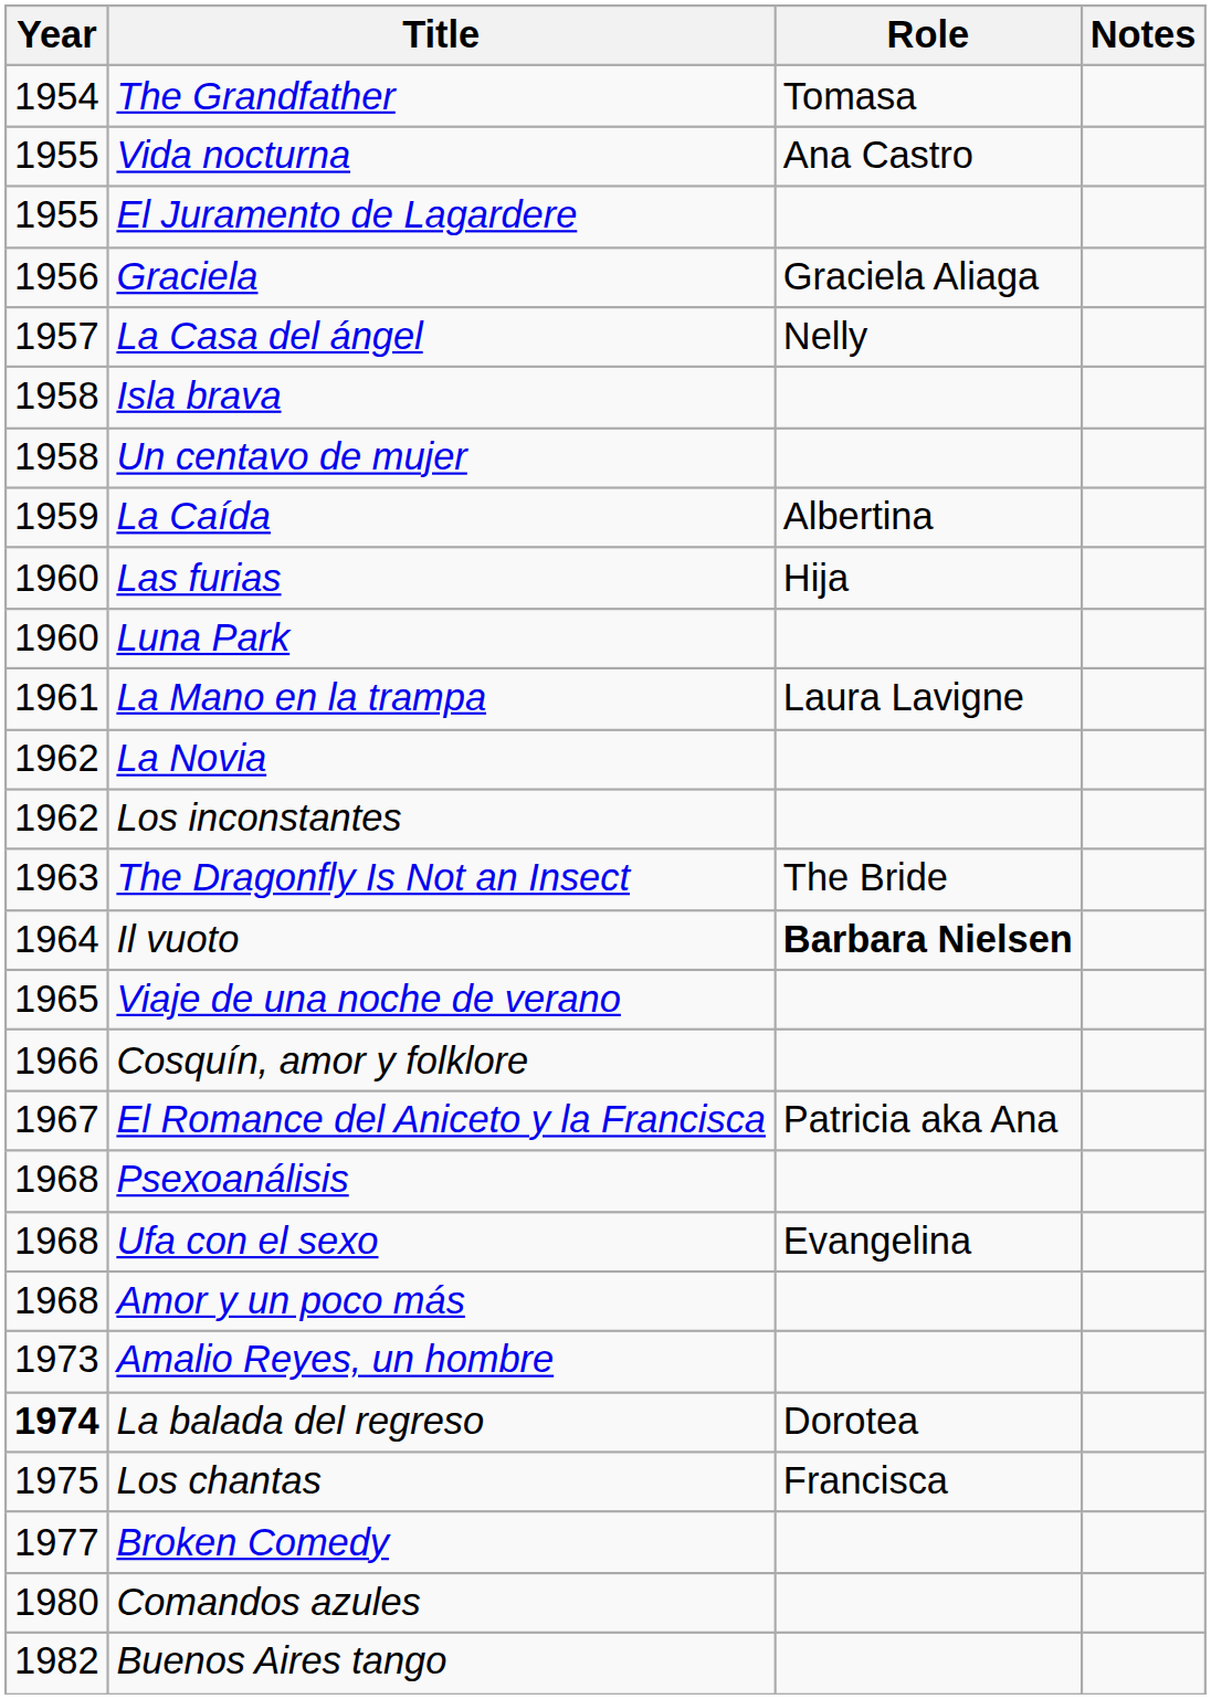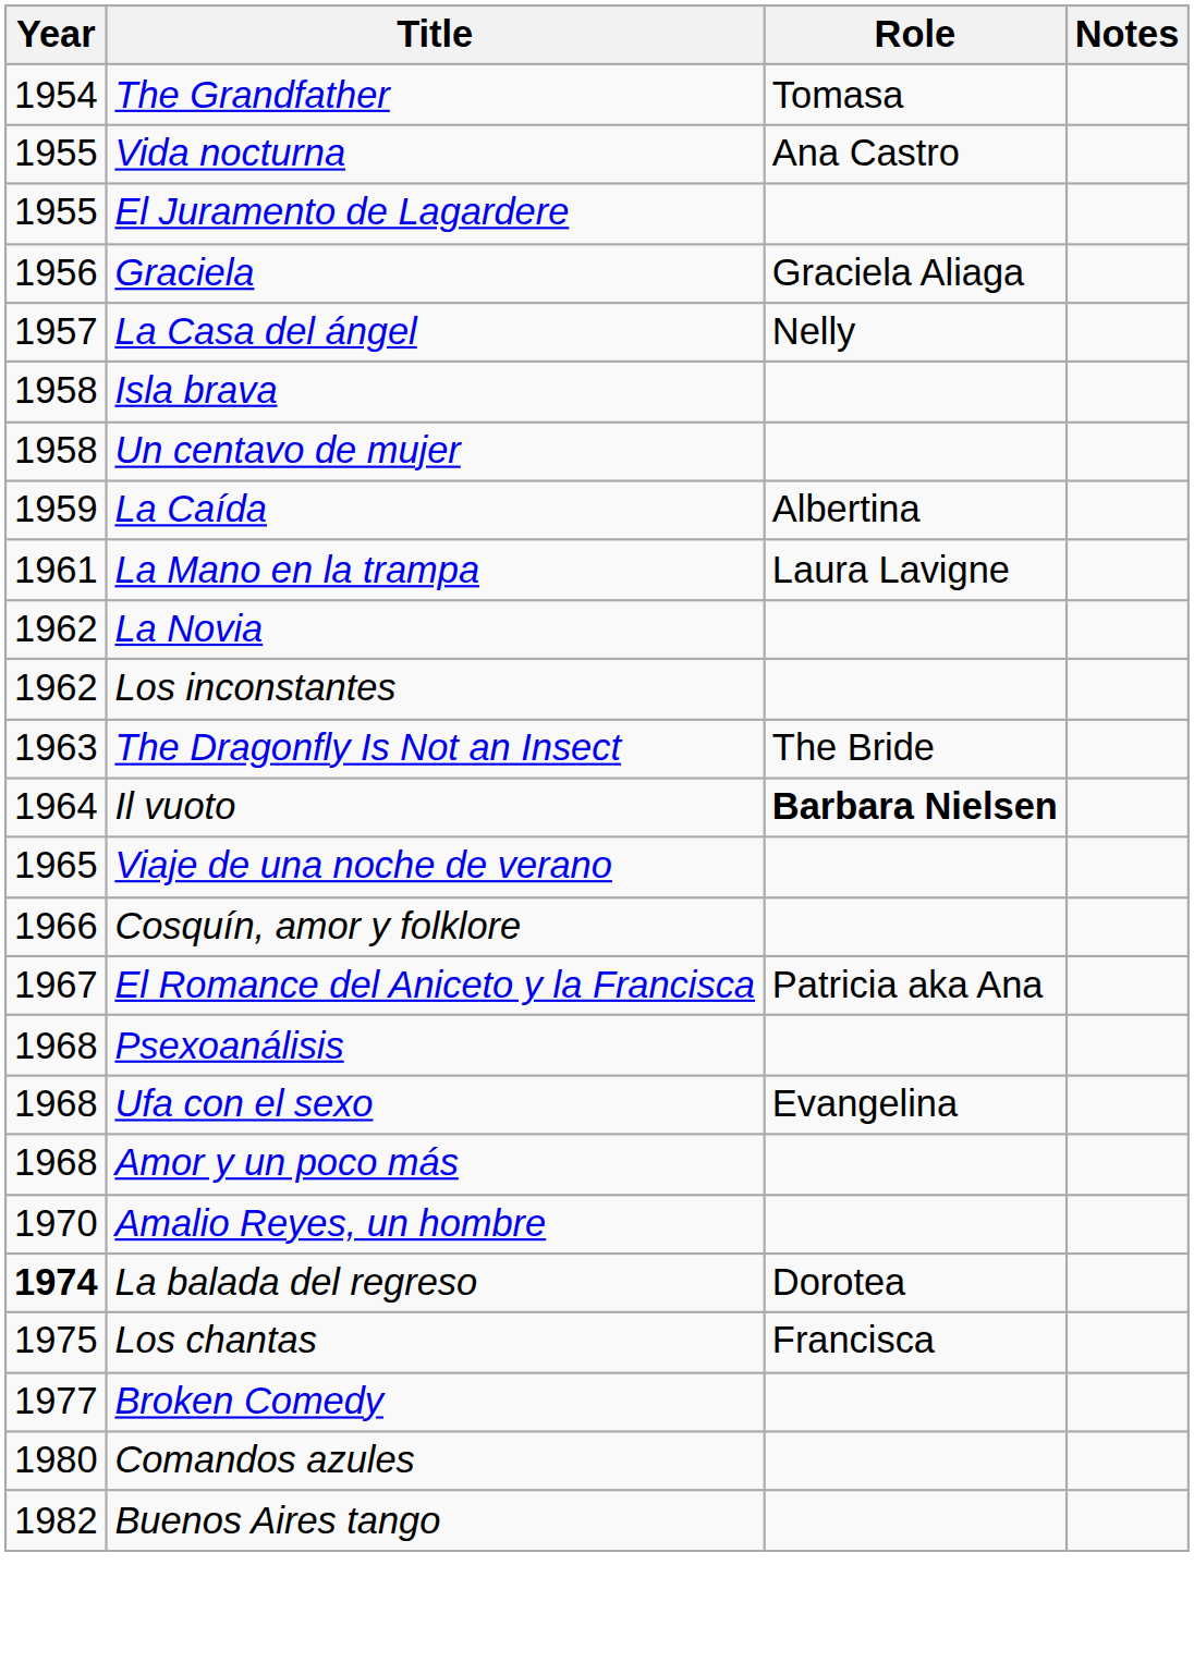 <table class="wikitable">
 <tr>
 <th>Year</th>
 <th>Title</th>
 <th>Role</th>
 <th>Notes</th>
 </tr>
 <tr>
 <td>1954</td>
 <td><em><a href='#'>The Grandfather</a></em></td>
 <td>Tomasa</td>
 <td></td>
 </tr>
 <tr>
 <td>1955</td>
 <td><em><a href='#'>Vida nocturna</a></em></td>
 <td>Ana Castro</td>
 <td></td>
 </tr>
 <tr>
 <td>1955</td>
 <td><em><a href='#'>El Juramento de Lagardere</a></em></td>
 <td></td>
 <td></td>
 </tr>
 <tr>
 <td>1956</td>
 <td><em><a href='#'>Graciela</a></em></td>
 <td>Graciela Aliaga</td>
 <td></td>
 </tr>
 <tr>
 <td>1957</td>
 <td><em><a href='#'>La Casa del ángel</a></em></td>
 <td>Nelly</td>
 <td></td>
 </tr>
 <tr>
 <td>1958</td>
 <td><em><a href='#'>Isla brava</a></em></td>
 <td></td>
 <td></td>
 </tr>
 <tr>
 <td>1958</td>
 <td><em><a href='#'>Un centavo de mujer</a></em></td>
 <td></td>
 <td></td>
 </tr>
 <tr>
 <td>1959</td>
 <td><em><a href='#'>La Caída</a></em></td>
 <td>Albertina</td>
-<td></td>
-</tr>
-<tr>
-<td>1960</td>
-<td><em><a href='#'>Las furias</a></em></td>
-<td>Hija</td>
-<td></td>
-</tr>
-<tr>
-<td>1960</td>
-<td><em><a href='#'>Luna Park</a></em></td>
-<td></td>
 <td></td>
 </tr>
 <tr>
 <td>1961</td>
 <td><em><a href='#'>La Mano en la trampa</a></em></td>
 <td>Laura Lavigne</td>
 <td></td>
 </tr>
 <tr>
 <td>1962</td>
 <td><em><a href='#'>La Novia</a></em></td>
 <td></td>
 <td></td>
 </tr>
 <tr>
 <td>1962</td>
 <td><em>Los inconstantes</em></td>
 <td></td>
 <td></td>
 </tr>
 <tr>
 <td>1963</td>
 <td><em><a href='#'>The Dragonfly Is Not an Insect</a></em></td>
 <td>The Bride</td>
 <td></td>
 </tr>
 <tr>
 <td>1964</td>
 <td><em>Il vuoto</em></td>
 <td><strong>Barbara Nielsen</strong></td>
 <td></td>
 </tr>
 <tr>
 <td>1965</td>
 <td><em><a href='#'>Viaje de una noche de verano</a></em></td>
 <td></td>
 <td></td>
 </tr>
 <tr>
 <td>1966</td>
 <td><em>Cosquín, amor y folklore</em></td>
 <td></td>
 <td></td>
 </tr>
 <tr>
 <td>1967</td>
 <td><em><a href='#'>El Romance del Aniceto y la Francisca</a></em></td>
 <td>Patricia aka Ana</td>
 <td></td>
 </tr>
 <tr>
 <td>1968</td>
 <td><em><a href='#'>Psexoanálisis</a></em></td>
 <td></td>
 <td></td>
 </tr>
 <tr>
 <td>1968</td>
 <td><em><a href='#'>Ufa con el sexo</a></em></td>
 <td>Evangelina</td>
 <td></td>
 </tr>
 <tr>
 <td>1968</td>
 <td><em><a href='#'>Amor y un poco más</a></em></td>
 <td></td>
 <td></td>
 </tr>
 <tr>
-<td>1973</td>
+<td>1970</td>
 <td><em><a href='#'>Amalio Reyes, un hombre</a></em></td>
 <td></td>
 <td></td>
 </tr>
 <tr>
 <td><strong>1974</strong></td>
 <td><em>La balada del regreso</em></td>
 <td>Dorotea</td>
 <td></td>
 </tr>
 <tr>
 <td>1975</td>
 <td><em>Los chantas</em></td>
 <td>Francisca</td>
 <td></td>
 </tr>
 <tr>
 <td>1977</td>
 <td><em><a href='#'>Broken Comedy</a></em></td>
 <td></td>
 <td></td>
 </tr>
 <tr>
 <td>1980</td>
 <td><em>Comandos azules</em></td>
 <td></td>
 <td></td>
 </tr>
 <tr>
 <td>1982</td>
 <td><em>Buenos Aires tango</em></td>
 <td></td>
 <td></td>
 </tr>
 </table>
